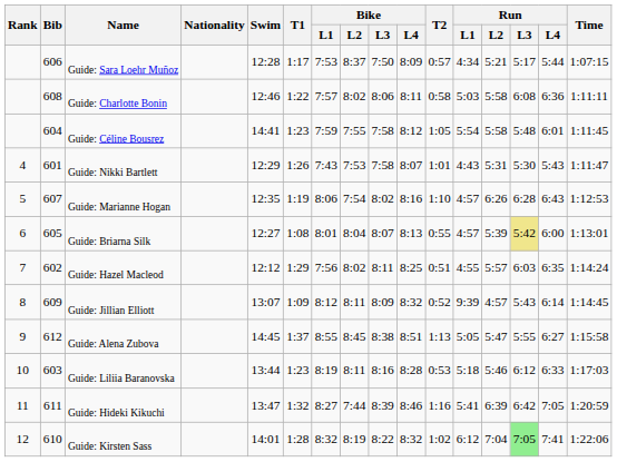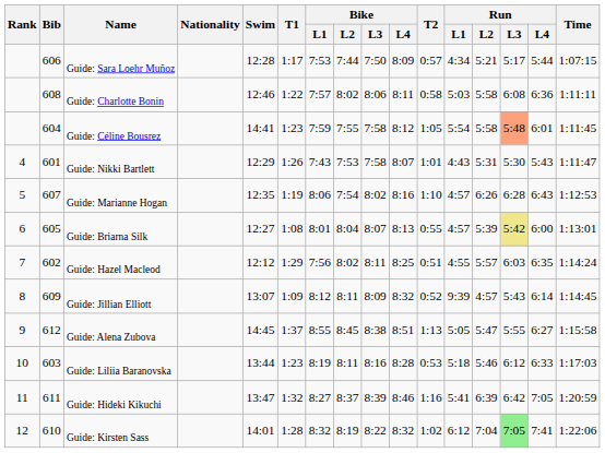 <table class="wikitable sortable" style="text-align:center">
 <tr>
 <th rowspan="2">Rank</th>
 <th rowspan="2">Bib</th>
 <th rowspan="2">Name</th>
 <th rowspan="2">Nationality</th>
 <th rowspan="2">Swim</th>
 <th rowspan="2">T1</th>
 <th colspan="4">Bike</th>
 <th rowspan="2">T2</th>
 <th colspan="4">Run</th>
 <th rowspan="2">Time</th>
 </tr>
 <tr>
 <th>L1</th>
 <th>L2</th>
 <th>L3</th>
 <th>L4</th>
 <th>L1</th>
 <th>L2</th>
 <th>L3</th>
 <th>L4</th>
 </tr>
 <tr>
 <td></td>
 <td>606</td>
 <td align=left><br><small>Guide: <a href='#'>Sara Loehr Muñoz</a></small></td>
 <td align=left></td>
 <td>12:28</td>
 <td>1:17</td>
 <td>7:53</td>
-<td>8:37</td>
+<td>7:44</td>
 <td>7:50</td>
 <td>8:09</td>
 <td>0:57</td>
 <td>4:34</td>
 <td>5:21</td>
 <td>5:17</td>
 <td>5:44</td>
 <td>1:07:15</td>
 </tr>
 <tr>
 <td></td>
 <td>608</td>
 <td align=left><br><small>Guide: <a href='#'>Charlotte Bonin</a></small></td>
 <td align=left></td>
 <td>12:46</td>
 <td>1:22</td>
 <td>7:57</td>
 <td>8:02</td>
 <td>8:06</td>
 <td>8:11</td>
 <td>0:58</td>
 <td>5:03</td>
 <td>5:58</td>
 <td>6:08</td>
 <td>6:36</td>
 <td>1:11:11</td>
 </tr>
 <tr>
 <td></td>
 <td>604</td>
 <td align=left><br><small>Guide: <a href='#'>Céline Bousrez</a></small></td>
 <td align=left></td>
 <td>14:41</td>
 <td>1:23</td>
 <td>7:59</td>
 <td>7:55</td>
 <td>7:58</td>
 <td>8:12</td>
 <td>1:05</td>
 <td>5:54</td>
 <td>5:58</td>
-<td>5:48</td>
+<td style="background: lightsalmon;">5:48</td>
 <td>6:01</td>
 <td>1:11:45</td>
 </tr>
 <tr>
 <td>4</td>
 <td>601</td>
 <td align=left><br><small>Guide: Nikki Bartlett</small></td>
 <td align=left></td>
 <td>12:29</td>
 <td>1:26</td>
 <td>7:43</td>
 <td>7:53</td>
 <td>7:58</td>
 <td>8:07</td>
 <td>1:01</td>
 <td>4:43</td>
 <td>5:31</td>
 <td>5:30</td>
 <td>5:43</td>
 <td>1:11:47</td>
 </tr>
 <tr>
 <td>5</td>
 <td>607</td>
 <td align=left><br><small>Guide: Marianne Hogan</small></td>
 <td align=left></td>
 <td>12:35</td>
 <td>1:19</td>
 <td>8:06</td>
 <td>7:54</td>
 <td>8:02</td>
 <td>8:16</td>
 <td>1:10</td>
 <td>4:57</td>
 <td>6:26</td>
 <td>6:28</td>
 <td>6:43</td>
 <td>1:12:53</td>
 </tr>
 <tr>
 <td>6</td>
 <td>605</td>
 <td align=left><br><small>Guide: Briarna Silk</small></td>
 <td align=left></td>
 <td>12:27</td>
 <td>1:08</td>
 <td>8:01</td>
 <td>8:04</td>
 <td>8:07</td>
 <td>8:13</td>
 <td>0:55</td>
 <td>4:57</td>
 <td>5:39</td>
 <td style="background: khaki;">5:42</td>
 <td>6:00</td>
 <td>1:13:01</td>
 </tr>
 <tr>
 <td>7</td>
 <td>602</td>
 <td align=left><br><small>Guide: Hazel Macleod</small></td>
 <td align=left></td>
 <td>12:12</td>
 <td>1:29</td>
 <td>7:56</td>
 <td>8:02</td>
 <td>8:11</td>
 <td>8:25</td>
 <td>0:51</td>
 <td>4:55</td>
 <td>5:57</td>
 <td>6:03</td>
 <td>6:35</td>
 <td>1:14:24</td>
 </tr>
 <tr>
 <td>8</td>
 <td>609</td>
 <td align=left><br><small>Guide: Jillian Elliott</small></td>
 <td align=left></td>
 <td>13:07</td>
 <td>1:09</td>
 <td>8:12</td>
 <td>8:11</td>
 <td>8:09</td>
 <td>8:32</td>
 <td>0:52</td>
 <td>9:39</td>
 <td>4:57</td>
 <td>5:43</td>
 <td>6:14</td>
 <td>1:14:45</td>
 </tr>
 <tr>
 <td>9</td>
 <td>612</td>
 <td align=left><br><small>Guide: Alena Zubova</small></td>
 <td align=left></td>
 <td>14:45</td>
 <td>1:37</td>
 <td>8:55</td>
 <td>8:45</td>
 <td>8:38</td>
 <td>8:51</td>
 <td>1:13</td>
 <td>5:05</td>
 <td>5:47</td>
 <td>5:55</td>
 <td>6:27</td>
 <td>1:15:58</td>
 </tr>
 <tr>
 <td>10</td>
 <td>603</td>
 <td align=left><br><small>Guide: Liliia Baranovska</small></td>
 <td align=left></td>
 <td>13:44</td>
 <td>1:23</td>
 <td>8:19</td>
 <td>8:11</td>
 <td>8:16</td>
 <td>8:28</td>
 <td>0:53</td>
 <td>5:18</td>
 <td>5:46</td>
 <td>6:12</td>
 <td>6:33</td>
 <td>1:17:03</td>
 </tr>
 <tr>
 <td>11</td>
 <td>611</td>
 <td align=left><br><small>Guide: Hideki Kikuchi</small></td>
 <td align=left></td>
 <td>13:47</td>
 <td>1:32</td>
 <td>8:27</td>
-<td>7:44</td>
+<td>8:37</td>
 <td>8:39</td>
 <td>8:46</td>
 <td>1:16</td>
 <td>5:41</td>
 <td>6:39</td>
 <td>6:42</td>
 <td>7:05</td>
 <td>1:20:59</td>
 </tr>
 <tr>
 <td>12</td>
 <td>610</td>
 <td align=left><br><small>Guide: Kirsten Sass</small></td>
 <td align=left></td>
 <td>14:01</td>
 <td>1:28</td>
 <td>8:32</td>
 <td>8:19</td>
 <td>8:22</td>
 <td>8:32</td>
 <td>1:02</td>
 <td>6:12</td>
 <td>7:04</td>
 <td style="background: lightgreen;">7:05</td>
 <td>7:41</td>
 <td>1:22:06</td>
 </tr>
 </table>
